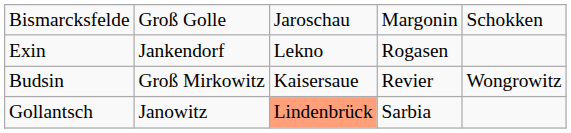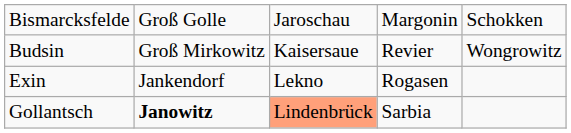 <table class="wikitable">
 <tr>
 <td>Bismarcksfelde</td>
 <td>Groß Golle</td>
 <td>Jaroschau</td>
 <td>Margonin</td>
 <td>Schokken</td>
 </tr>
 <tr>
+<td>Budsin</td>
+<td>Groß Mirkowitz</td>
+<td>Kaisersaue</td>
+<td>Revier</td>
+<td>Wongrowitz</td>
+</tr>
+<tr>
 <td>Exin</td>
 <td>Jankendorf</td>
 <td>Lekno</td>
 <td>Rogasen</td>
 <td></td>
 </tr>
 <tr>
-<td>Budsin</td>
-<td>Groß Mirkowitz</td>
-<td>Kaisersaue</td>
-<td>Revier</td>
-<td>Wongrowitz</td>
-</tr>
-<tr>
 <td>Gollantsch</td>
-<td>Janowitz</td>
+<td><strong>Janowitz</strong></td>
 <td style="background: lightsalmon;">Lindenbrück</td>
 <td>Sarbia</td>
 </tr>
 </table>
